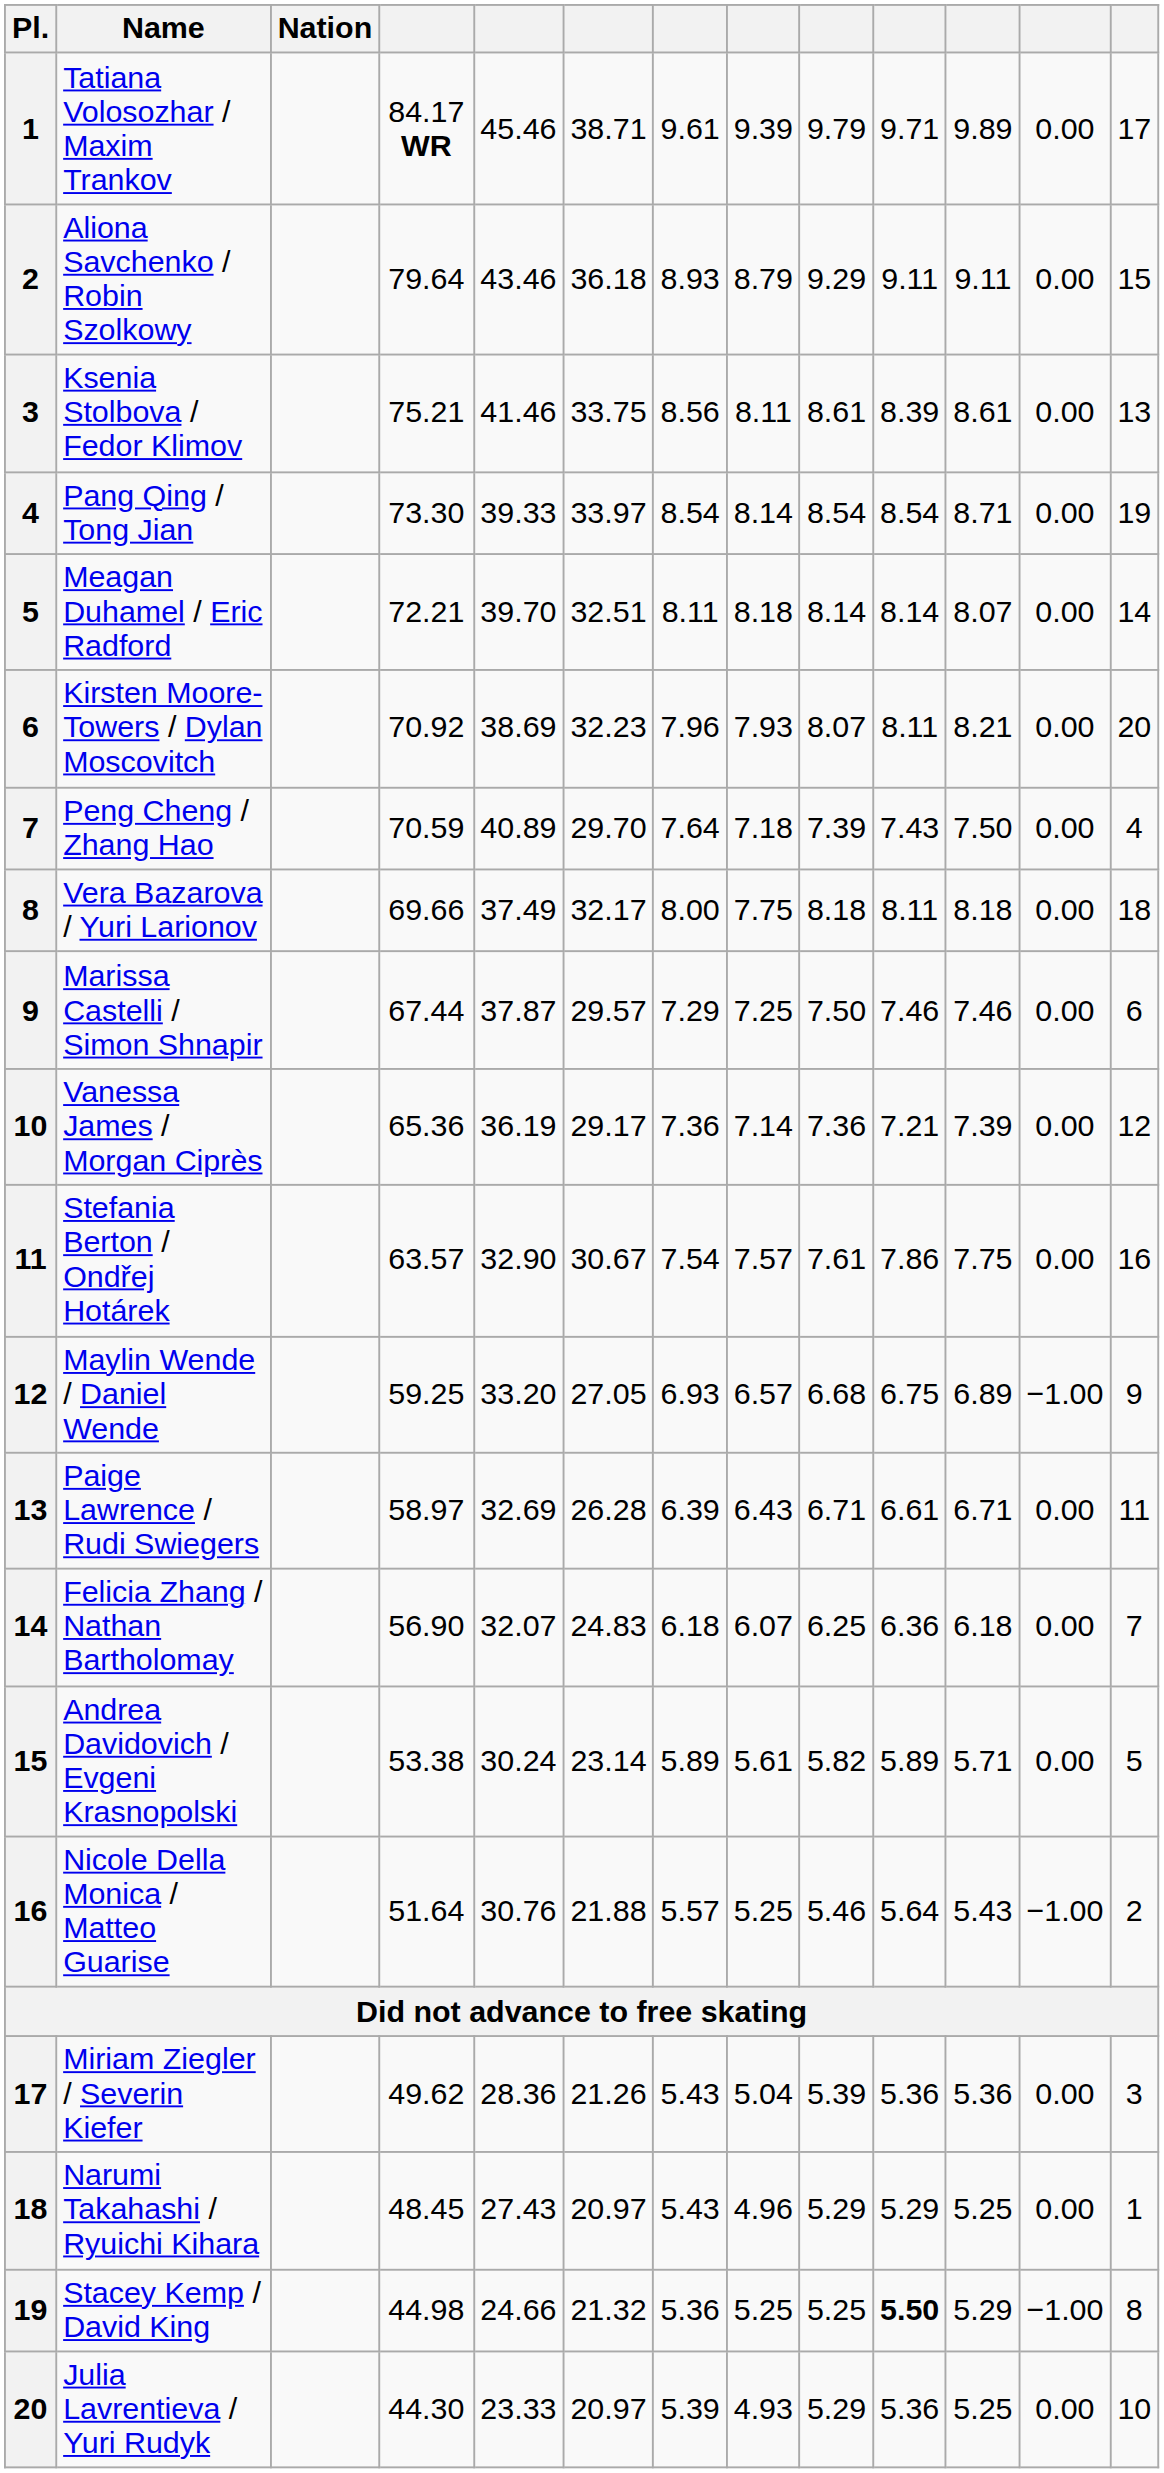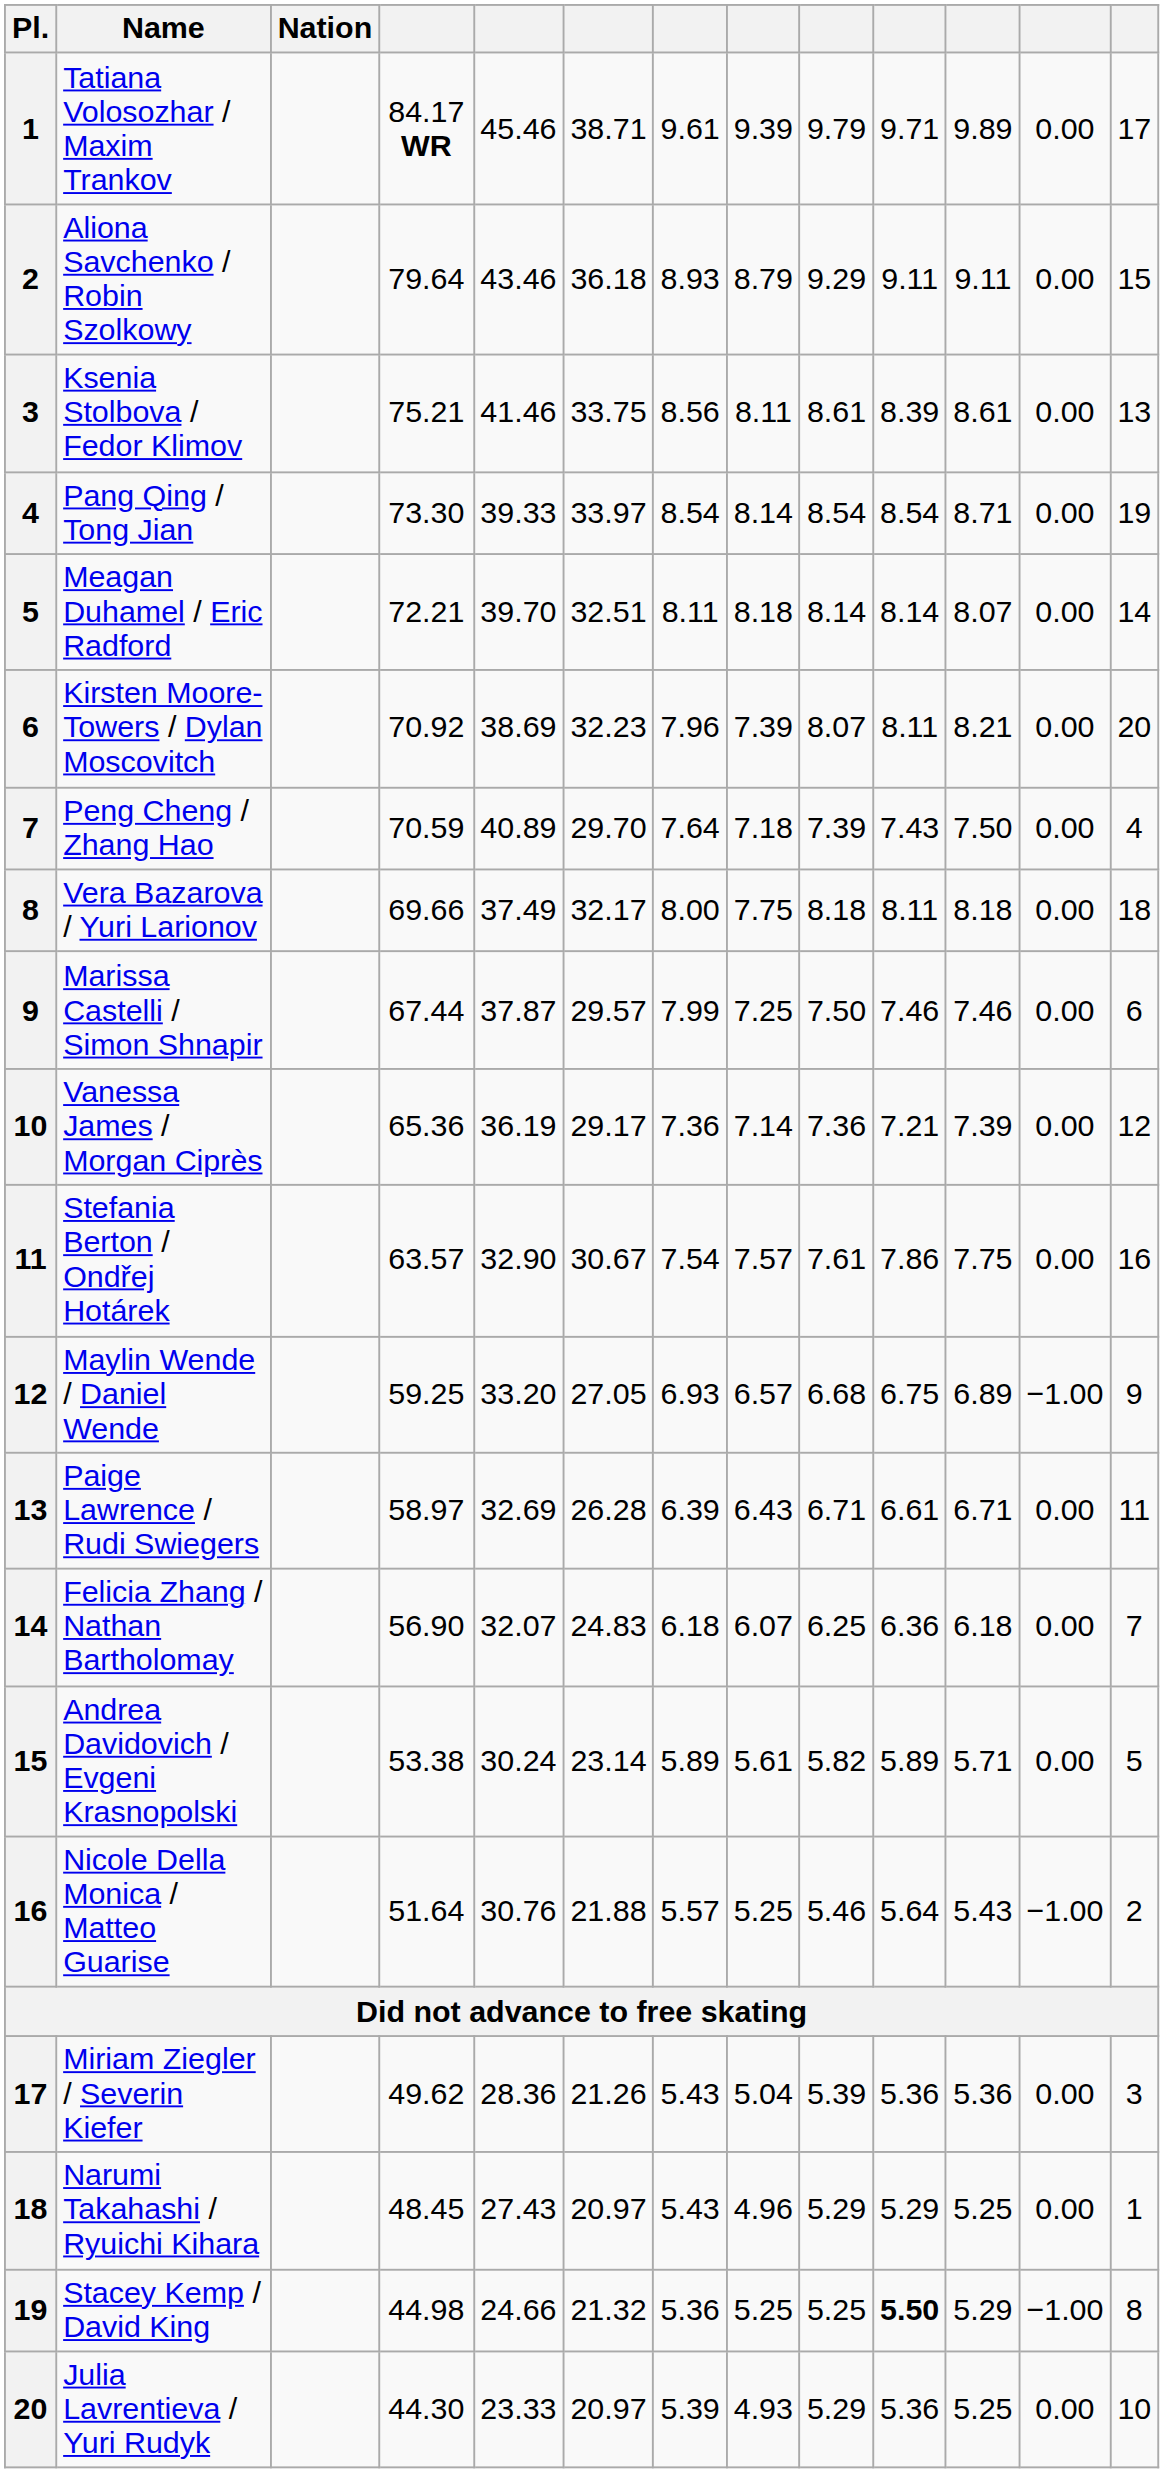 <table class="wikitable sortable" style="text-align:center">
 <tr>
 <th>Pl.</th>
 <th>Name</th>
 <th>Nation</th>
 <th></th>
 <th></th>
 <th></th>
 <th></th>
 <th></th>
 <th></th>
 <th></th>
 <th></th>
 <th></th>
 <th></th>
 </tr>
 <tr>
 <th>1</th>
 <td align=left><a href='#'>Tatiana Volosozhar</a> / <a href='#'>Maxim Trankov</a></td>
 <td align=left></td>
 <td>84.17 <strong>WR</strong></td>
 <td>45.46</td>
 <td>38.71</td>
 <td>9.61</td>
 <td>9.39</td>
 <td>9.79</td>
 <td>9.71</td>
 <td>9.89</td>
 <td>0.00</td>
 <td>17</td>
 </tr>
 <tr>
 <th>2</th>
 <td align=left><a href='#'>Aliona Savchenko</a> / <a href='#'>Robin Szolkowy</a></td>
 <td align=left></td>
 <td>79.64</td>
 <td>43.46</td>
 <td>36.18</td>
 <td>8.93</td>
 <td>8.79</td>
 <td>9.29</td>
 <td>9.11</td>
 <td>9.11</td>
 <td>0.00</td>
 <td>15</td>
 </tr>
 <tr>
 <th>3</th>
 <td align=left><a href='#'>Ksenia Stolbova</a> / <a href='#'>Fedor Klimov</a></td>
 <td align=left></td>
 <td>75.21</td>
 <td>41.46</td>
 <td>33.75</td>
 <td>8.56</td>
 <td>8.11</td>
 <td>8.61</td>
 <td>8.39</td>
 <td>8.61</td>
 <td>0.00</td>
 <td>13</td>
 </tr>
 <tr>
 <th>4</th>
 <td align=left><a href='#'>Pang Qing</a> / <a href='#'>Tong Jian</a></td>
 <td align=left></td>
 <td>73.30</td>
 <td>39.33</td>
 <td>33.97</td>
 <td>8.54</td>
 <td>8.14</td>
 <td>8.54</td>
 <td>8.54</td>
 <td>8.71</td>
 <td>0.00</td>
 <td>19</td>
 </tr>
 <tr>
 <th>5</th>
 <td align=left><a href='#'>Meagan Duhamel</a> / <a href='#'>Eric Radford</a></td>
 <td align=left></td>
 <td>72.21</td>
 <td>39.70</td>
 <td>32.51</td>
 <td>8.11</td>
 <td>8.18</td>
 <td>8.14</td>
 <td>8.14</td>
 <td>8.07</td>
 <td>0.00</td>
 <td>14</td>
 </tr>
 <tr>
 <th>6</th>
 <td align=left><a href='#'>Kirsten Moore-Towers</a> / <a href='#'>Dylan Moscovitch</a></td>
 <td align=left></td>
 <td>70.92</td>
 <td>38.69</td>
 <td>32.23</td>
 <td>7.96</td>
-<td>7.93</td>
+<td>7.39</td>
 <td>8.07</td>
 <td>8.11</td>
 <td>8.21</td>
 <td>0.00</td>
 <td>20</td>
 </tr>
 <tr>
 <th>7</th>
 <td align=left><a href='#'>Peng Cheng</a> / <a href='#'>Zhang Hao</a></td>
 <td align=left></td>
 <td>70.59</td>
 <td>40.89</td>
 <td>29.70</td>
 <td>7.64</td>
 <td>7.18</td>
 <td>7.39</td>
 <td>7.43</td>
 <td>7.50</td>
 <td>0.00</td>
 <td>4</td>
 </tr>
 <tr>
 <th>8</th>
 <td align=left><a href='#'>Vera Bazarova</a> / <a href='#'>Yuri Larionov</a></td>
 <td align=left></td>
 <td>69.66</td>
 <td>37.49</td>
 <td>32.17</td>
 <td>8.00</td>
 <td>7.75</td>
 <td>8.18</td>
 <td>8.11</td>
 <td>8.18</td>
 <td>0.00</td>
 <td>18</td>
 </tr>
 <tr>
 <th>9</th>
 <td align=left><a href='#'>Marissa Castelli</a> / <a href='#'>Simon Shnapir</a></td>
 <td align=left></td>
 <td>67.44</td>
 <td>37.87</td>
 <td>29.57</td>
-<td>7.29</td>
+<td>7.99</td>
 <td>7.25</td>
 <td>7.50</td>
 <td>7.46</td>
 <td>7.46</td>
 <td>0.00</td>
 <td>6</td>
 </tr>
 <tr>
 <th>10</th>
 <td align=left><a href='#'>Vanessa James</a> / <a href='#'>Morgan Ciprès</a></td>
 <td align=left></td>
 <td>65.36</td>
 <td>36.19</td>
 <td>29.17</td>
 <td>7.36</td>
 <td>7.14</td>
 <td>7.36</td>
 <td>7.21</td>
 <td>7.39</td>
 <td>0.00</td>
 <td>12</td>
 </tr>
 <tr>
 <th>11</th>
 <td align=left><a href='#'>Stefania Berton</a> / <a href='#'>Ondřej Hotárek</a></td>
 <td align=left></td>
 <td>63.57</td>
 <td>32.90</td>
 <td>30.67</td>
 <td>7.54</td>
 <td>7.57</td>
 <td>7.61</td>
 <td>7.86</td>
 <td>7.75</td>
 <td>0.00</td>
 <td>16</td>
 </tr>
 <tr>
 <th>12</th>
 <td align=left><a href='#'>Maylin Wende</a> / <a href='#'>Daniel Wende</a></td>
 <td align=left></td>
 <td>59.25</td>
 <td>33.20</td>
 <td>27.05</td>
 <td>6.93</td>
 <td>6.57</td>
 <td>6.68</td>
 <td>6.75</td>
 <td>6.89</td>
 <td>−1.00</td>
 <td>9</td>
 </tr>
 <tr>
 <th>13</th>
 <td align=left><a href='#'>Paige Lawrence</a> / <a href='#'>Rudi Swiegers</a></td>
 <td align=left></td>
 <td>58.97</td>
 <td>32.69</td>
 <td>26.28</td>
 <td>6.39</td>
 <td>6.43</td>
 <td>6.71</td>
 <td>6.61</td>
 <td>6.71</td>
 <td>0.00</td>
 <td>11</td>
 </tr>
 <tr>
 <th>14</th>
 <td align=left><a href='#'>Felicia Zhang</a> / <a href='#'>Nathan Bartholomay</a></td>
 <td align=left></td>
 <td>56.90</td>
 <td>32.07</td>
 <td>24.83</td>
 <td>6.18</td>
 <td>6.07</td>
 <td>6.25</td>
 <td>6.36</td>
 <td>6.18</td>
 <td>0.00</td>
 <td>7</td>
 </tr>
 <tr>
 <th>15</th>
 <td align=left><a href='#'>Andrea Davidovich</a> / <a href='#'>Evgeni Krasnopolski</a></td>
 <td align=left></td>
 <td>53.38</td>
 <td>30.24</td>
 <td>23.14</td>
 <td>5.89</td>
 <td>5.61</td>
 <td>5.82</td>
 <td>5.89</td>
 <td>5.71</td>
 <td>0.00</td>
 <td>5</td>
 </tr>
 <tr>
 <th>16</th>
 <td align=left><a href='#'>Nicole Della Monica</a> / <a href='#'>Matteo Guarise</a></td>
 <td align=left></td>
 <td>51.64</td>
 <td>30.76</td>
 <td>21.88</td>
 <td>5.57</td>
 <td>5.25</td>
 <td>5.46</td>
 <td>5.64</td>
 <td>5.43</td>
 <td>−1.00</td>
 <td>2</td>
 </tr>
 <tr>
 <th colspan=13>Did not advance to free skating</th>
 </tr>
 <tr>
 <th>17</th>
 <td align=left><a href='#'>Miriam Ziegler</a> / <a href='#'>Severin Kiefer</a></td>
 <td align=left></td>
 <td>49.62</td>
 <td>28.36</td>
 <td>21.26</td>
 <td>5.43</td>
 <td>5.04</td>
 <td>5.39</td>
 <td>5.36</td>
 <td>5.36</td>
 <td>0.00</td>
 <td>3</td>
 </tr>
 <tr>
 <th>18</th>
 <td align=left><a href='#'>Narumi Takahashi</a> / <a href='#'>Ryuichi Kihara</a></td>
 <td align=left></td>
 <td>48.45</td>
 <td>27.43</td>
 <td>20.97</td>
 <td>5.43</td>
 <td>4.96</td>
 <td>5.29</td>
 <td>5.29</td>
 <td>5.25</td>
 <td>0.00</td>
 <td>1</td>
 </tr>
 <tr>
 <th>19</th>
 <td align=left><a href='#'>Stacey Kemp</a> / <a href='#'>David King</a></td>
 <td align=left></td>
 <td>44.98</td>
 <td>24.66</td>
 <td>21.32</td>
 <td>5.36</td>
 <td>5.25</td>
 <td>5.25</td>
 <td><strong>5.50</strong></td>
 <td>5.29</td>
 <td>−1.00</td>
 <td>8</td>
 </tr>
 <tr>
 <th>20</th>
 <td align=left><a href='#'>Julia Lavrentieva</a> / <a href='#'>Yuri Rudyk</a></td>
 <td align=left></td>
 <td>44.30</td>
 <td>23.33</td>
 <td>20.97</td>
 <td>5.39</td>
 <td>4.93</td>
 <td>5.29</td>
 <td>5.36</td>
 <td>5.25</td>
 <td>0.00</td>
 <td>10</td>
 </tr>
 </table>
